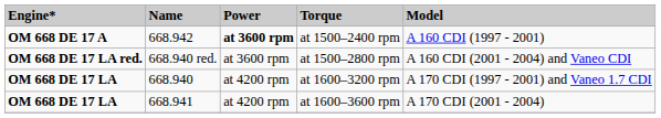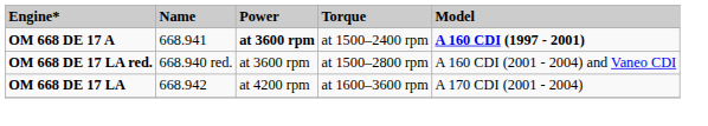 <table class="wikitable">
 <tr>
 <td style="background:#CCCCCC;text-align:left"><strong>Engine*</strong></td>
 <td style="background:#CCCCCC;text-align:left"><strong>Name</strong></td>
 <td style="background:#CCCCCC;text-align:left"><strong>Power</strong></td>
 <td style="background:#CCCCCC;text-align:left"><strong>Torque</strong></td>
 <td style="background:#CCCCCC;text-align:left"><strong>Model</strong></td>
 </tr>
 <tr>
 <td><strong>OM 668 DE 17 A</strong></td>
-<td>668.942</td>
+<td>668.941</td>
 <td><strong> at 3600 rpm</strong></td>
 <td> at 1500–2400 rpm</td>
-<td><a href='#'>A 160 CDI</a> (1997 - 2001)</td>
+<td><strong><a href='#'>A 160 CDI</a> (1997 - 2001)</strong></td>
 </tr>
 <tr>
 <td><strong>OM 668 DE 17 LA red.</strong></td>
 <td>668.940 red.</td>
 <td> at 3600 rpm</td>
 <td> at 1500–2800 rpm</td>
 <td>A 160 CDI (2001 - 2004) and <a href='#'>Vaneo CDI</a></td>
 </tr>
 <tr>
 <td><strong>OM 668 DE 17 LA</strong></td>
-<td>668.940</td>
-<td> at 4200 rpm</td>
-<td> at 1600–3200 rpm</td>
-<td>A 170 CDI (1997 - 2001) and <a href='#'>Vaneo 1.7 CDI</a></td>
-</tr>
-<tr>
-<td><strong>OM 668 DE 17 LA</strong></td>
-<td>668.941</td>
+<td>668.942</td>
 <td> at 4200 rpm</td>
 <td> at 1600–3600 rpm</td>
 <td>A 170 CDI (2001 - 2004)</td>
 </tr>
 <tr>
 </tr>
 </table>
